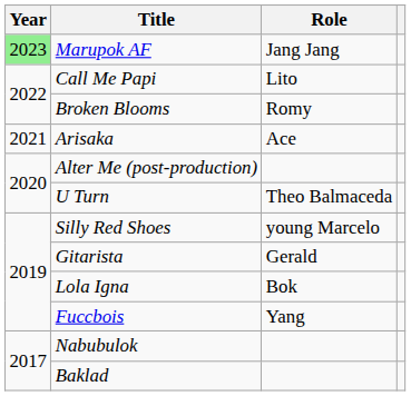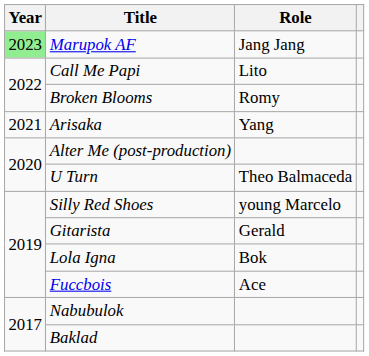 <table class="wikitable sortable">
 <tr>
 <th>Year</th>
 <th>Title</th>
 <th>Role</th>
 <th></th>
 </tr>
 <tr>
 <td style="background: lightgreen;">2023</td>
 <td><em><a href='#'>Marupok AF</a></em></td>
 <td>Jang Jang</td>
 <td></td>
 </tr>
 <tr>
 <td rowspan="2">2022</td>
 <td><em>Call Me Papi</em></td>
 <td>Lito</td>
 <td></td>
 </tr>
 <tr>
 <td><em>Broken Blooms</em></td>
 <td>Romy</td>
 <td></td>
 </tr>
 <tr>
 <td>2021</td>
 <td><em>Arisaka</em></td>
-<td>Ace</td>
+<td>Yang</td>
 <td></td>
 </tr>
 <tr>
 <td rowspan="2">2020</td>
 <td><em>Alter Me (post-production)</em></td>
 <td></td>
 <td></td>
 </tr>
 <tr>
 <td><em>U Turn</em></td>
 <td>Theo Balmaceda</td>
 <td></td>
 </tr>
 <tr>
 <td rowspan="4">2019</td>
 <td><em>Silly Red Shoes</em></td>
 <td>young Marcelo</td>
 <td></td>
 </tr>
 <tr>
 <td><em>Gitarista</em></td>
 <td>Gerald</td>
 <td></td>
 </tr>
 <tr>
 <td><em>Lola Igna</em></td>
 <td>Bok</td>
 <td></td>
 </tr>
 <tr>
 <td><em><a href='#'>Fuccbois</a></em></td>
-<td>Yang</td>
+<td>Ace</td>
 <td></td>
 </tr>
 <tr>
 <td rowspan="2">2017</td>
 <td><em>Nabubulok</em></td>
 <td></td>
 <td></td>
 </tr>
 <tr>
 <td><em>Baklad</em></td>
 <td></td>
 <td></td>
 </tr>
 </table>
